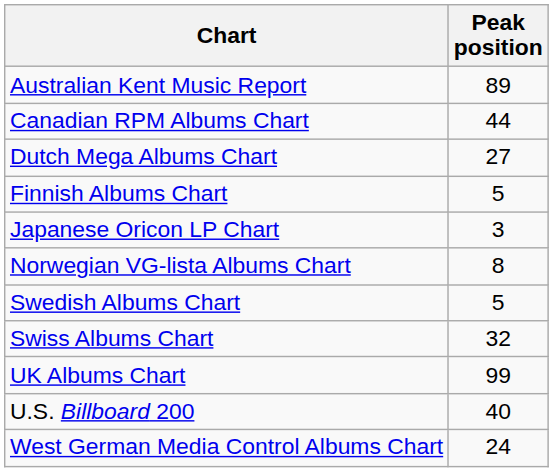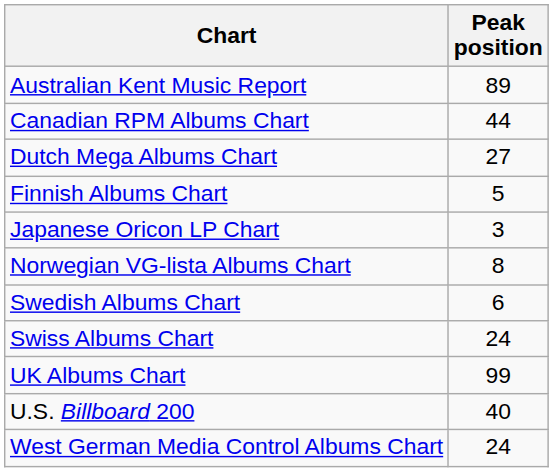 <table class="wikitable sortable" style="text-align:center;">
 <tr>
 <th>Chart</th>
 <th>Peak<br>position</th>
 </tr>
 <tr>
 <td align="left"><a href='#'>Australian Kent Music Report</a></td>
 <td>89</td>
 </tr>
 <tr>
 <td align="left"><a href='#'>Canadian RPM Albums Chart</a></td>
 <td>44</td>
 </tr>
 <tr>
 <td align="left"><a href='#'>Dutch Mega Albums Chart</a></td>
 <td>27</td>
 </tr>
 <tr>
 <td align="left"><a href='#'>Finnish Albums Chart</a></td>
 <td>5</td>
 </tr>
 <tr>
 <td align="left"><a href='#'>Japanese Oricon LP Chart</a></td>
 <td>3</td>
 </tr>
 <tr>
 <td align="left"><a href='#'>Norwegian VG-lista Albums Chart</a></td>
 <td>8</td>
 </tr>
 <tr>
 <td align="left"><a href='#'>Swedish Albums Chart</a></td>
-<td>5</td>
+<td>6</td>
 </tr>
 <tr>
 <td align="left"><a href='#'>Swiss Albums Chart</a></td>
-<td>32</td>
+<td>24</td>
 </tr>
 <tr>
 <td align="left"><a href='#'>UK Albums Chart</a></td>
 <td>99</td>
 </tr>
 <tr>
 <td align="left">U.S. <a href='#'><em>Billboard</em> 200</a></td>
 <td>40</td>
 </tr>
 <tr>
 <td align="left"><a href='#'>West German Media Control Albums Chart</a></td>
 <td>24</td>
 </tr>
 </table>
